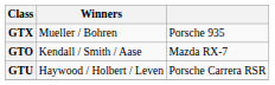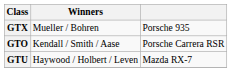 <table class="wikitable" style="font-size: 95%">
 <tr>
 <th>Class</th>
 <th>Winners</th>
 <th></th>
 </tr>
 <tr>
 <th>GTX</th>
 <td>Mueller / Bohren</td>
 <td>Porsche 935</td>
 </tr>
 <tr>
 <th>GTO</th>
 <td>Kendall / Smith / Aase</td>
-<td>Mazda RX-7</td>
+<td>Porsche Carrera RSR</td>
 </tr>
 <tr>
 <th>GTU</th>
 <td>Haywood / Holbert / Leven</td>
-<td>Porsche Carrera RSR</td>
+<td>Mazda RX-7</td>
 </tr>
 <tr>
 </tr>
 </table>
